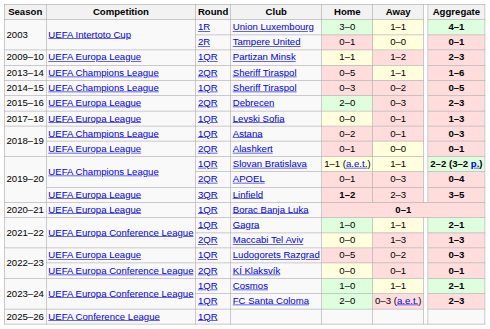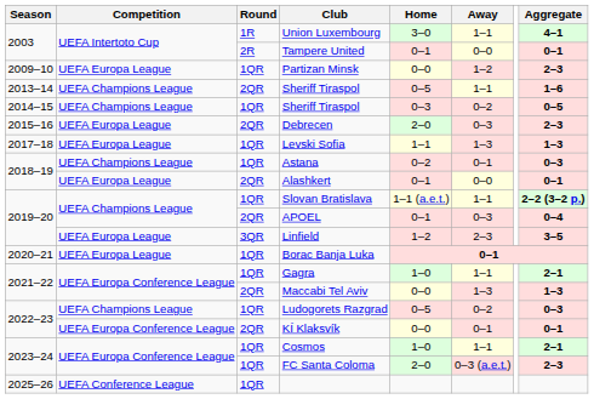 <table class="wikitable">
 <tr>
 <th>Season</th>
 <th>Competition</th>
 <th>Round</th>
 <th>Club</th>
 <th>Home</th>
 <th>Away</th>
 <th style="background:white" rowspan=13></th>
 <th>Aggregate</th>
 </tr>
 <tr>
 <td rowspan=2>2003</td>
 <td rowspan=2><a href='#'>UEFA Intertoto Cup</a></td>
 <td><a href='#'>1R</a></td>
 <td> <a href='#'>Union Luxembourg</a></td>
 <td bgcolor="#ddffdd" style="text-align:center;">3–0</td>
 <td bgcolor="#ffffdd" style="text-align:center;">1–1</td>
 <td bgcolor="#ddffdd" style="text-align:center;"><strong>4–1</strong></td>
 </tr>
 <tr>
 <td><a href='#'>2R</a></td>
 <td> <a href='#'>Tampere United</a></td>
 <td bgcolor="#ffdddd" style="text-align:center;">0–1</td>
 <td bgcolor="#ffffdd" style="text-align:center;">0–0</td>
 <td bgcolor="#ffdddd" style="text-align:center;"><strong>0–1</strong></td>
 </tr>
 <tr>
 <td>2009–10</td>
 <td><a href='#'>UEFA Europa League</a></td>
 <td><a href='#'>1QR</a></td>
 <td> <a href='#'>Partizan Minsk</a></td>
-<td bgcolor="#ffffdd" style="text-align:center;">1–1</td>
+<td bgcolor="#ffffdd" style="text-align:center;">0–0</td>
 <td bgcolor="#ffdddd" style="text-align:center;">1–2</td>
 <td bgcolor="#ffdddd" style="text-align:center;"><strong>2–3</strong></td>
 </tr>
 <tr>
 <td>2013–14</td>
 <td><a href='#'>UEFA Champions League</a></td>
 <td><a href='#'>2QR</a></td>
 <td> <a href='#'>Sheriff Tiraspol</a></td>
 <td bgcolor="#ffdddd" style="text-align:center;">0–5</td>
 <td bgcolor="#ffffdd" style="text-align:center;">1–1</td>
 <td bgcolor="#ffdddd" style="text-align:center;"><strong>1–6</strong></td>
 </tr>
 <tr>
 <td>2014–15</td>
 <td><a href='#'>UEFA Champions League</a></td>
 <td><a href='#'>1QR</a></td>
 <td> <a href='#'>Sheriff Tiraspol</a></td>
 <td bgcolor="#ffdddd" style="text-align:center;">0–3</td>
 <td bgcolor="#ffdddd" style="text-align:center;">0–2</td>
 <td bgcolor="#ffdddd" style="text-align:center;"><strong>0–5</strong></td>
 </tr>
 <tr>
 <td>2015–16</td>
 <td><a href='#'>UEFA Europa League</a></td>
 <td><a href='#'>2QR</a></td>
 <td> <a href='#'>Debrecen</a></td>
 <td bgcolor="#ddffdd" style="text-align:center;">2–0</td>
 <td bgcolor="#ffdddd" style="text-align:center;">0–3</td>
 <td bgcolor="#ffdddd" style="text-align:center;"><strong>2–3</strong></td>
 </tr>
 <tr>
 <td>2017–18</td>
 <td><a href='#'>UEFA Europa League</a></td>
 <td><a href='#'>1QR</a></td>
 <td> <a href='#'>Levski Sofia</a></td>
-<td bgcolor="#ffffdd" style="text-align:center;">0–0</td>
-<td bgcolor="#ffdddd" style="text-align:center;">0–1</td>
+<td bgcolor="#ffffdd" style="text-align:center;">1–1</td>
+<td bgcolor="#ffdddd" style="text-align:center;">1–3</td>
 <td bgcolor="#ffdddd" style="text-align:center;"><strong>1–3</strong></td>
 </tr>
 <tr>
 <td rowspan=2>2018–19</td>
 <td><a href='#'>UEFA Champions League</a></td>
 <td><a href='#'>1QR</a></td>
 <td> <a href='#'>Astana</a></td>
 <td bgcolor="#ffdddd" style="text-align:center;">0–2</td>
 <td bgcolor="#ffdddd" style="text-align:center;">0–1</td>
 <td bgcolor="#ffdddd" style="text-align:center;"><strong>0–3</strong></td>
 </tr>
 <tr>
 <td><a href='#'>UEFA Europa League</a></td>
 <td><a href='#'>2QR</a></td>
 <td> <a href='#'>Alashkert</a></td>
 <td bgcolor="#ffdddd" style="text-align:center;">0–1</td>
 <td bgcolor="#ffffdd" style="text-align:center;">0–0</td>
 <td bgcolor="#ffdddd" style="text-align:center;"><strong>0–1</strong></td>
 </tr>
 <tr>
 <td rowspan=3>2019–20</td>
 <td rowspan=2><a href='#'>UEFA Champions League</a></td>
 <td><a href='#'>1QR</a></td>
 <td> <a href='#'>Slovan Bratislava</a></td>
 <td bgcolor="#ffffdd" style="text-align:center;">1–1 (<a href='#'>a.e.t.</a>)</td>
 <td bgcolor="#ffffdd" style="text-align:center;">1–1</td>
 <td bgcolor="#ddffdd" style="text-align:center;"><strong>2–2 (3–2 <a href='#'>p.</a>)</strong></td>
 </tr>
 <tr>
 <td><a href='#'>2QR</a></td>
 <td> <a href='#'>APOEL</a></td>
 <td bgcolor="#ffdddd" style="text-align:center;">0–1</td>
 <td bgcolor="#ffdddd" style="text-align:center;">0–3</td>
 <td bgcolor="#ffdddd" style="text-align:center;"><strong>0–4</strong></td>
 </tr>
 <tr>
 <td><a href='#'>UEFA Europa League</a></td>
 <td><a href='#'>3QR</a></td>
 <td> <a href='#'>Linfield</a></td>
-<td bgcolor="#ffdddd" style="text-align:center;"><strong>1–2</strong></td>
+<td bgcolor="#ffdddd" style="text-align:center;">1–2</td>
 <td bgcolor="#ffdddd" style="text-align:center;">2–3</td>
 <td bgcolor="#ffdddd" style="text-align:center;"><strong>3–5</strong></td>
 </tr>
 <tr>
 <td>2020–21</td>
 <td><a href='#'>UEFA Europa League</a></td>
 <td><a href='#'>1QR</a></td>
 <td> <a href='#'>Borac Banja Luka</a></td>
 <td bgcolor="#ffdddd" style="text-align:center;" colspan=4><strong>0–1</strong></td>
 </tr>
 <tr>
 <td rowspan=2>2021–22</td>
 <td rowspan=2><a href='#'>UEFA Europa Conference League</a></td>
 <td><a href='#'>1QR</a></td>
 <td> <a href='#'>Gagra</a></td>
 <td bgcolor="#ddffdd" style="text-align:center;">1–0</td>
 <td bgcolor="#ffffdd" style="text-align:center;">1–1</td>
 <th style="background:white" rowspan=10></th>
 <td bgcolor="#ddffdd" style="text-align:center;"><strong>2–1</strong></td>
 </tr>
 <tr>
 <td><a href='#'>2QR</a></td>
 <td> <a href='#'>Maccabi Tel Aviv</a></td>
 <td bgcolor="#ffffdd" style="text-align:center;">0–0</td>
 <td bgcolor="#ffdddd" style="text-align:center;">1–3</td>
 <td bgcolor="#ffdddd" style="text-align:center;"><strong>1–3</strong></td>
 </tr>
 <tr>
 <td rowspan=2>2022–23</td>
-<td><a href='#'>UEFA Europa League</a></td>
+<td><a href='#'>UEFA Champions League</a></td>
 <td><a href='#'>1QR</a></td>
 <td> <a href='#'>Ludogorets Razgrad</a></td>
 <td bgcolor="#ffdddd" style="text-align:center;">0–5</td>
 <td bgcolor="#ffdddd" style="text-align:center;">0–2</td>
 <td bgcolor="#ffdddd" style="text-align:center;"><strong>0–3</strong></td>
 </tr>
 <tr>
 <td><a href='#'>UEFA Europa Conference League</a></td>
 <td><a href='#'>2QR</a></td>
 <td> <a href='#'>KÍ Klaksvík</a></td>
 <td bgcolor="#ffffdd" style="text-align:center;">0–0</td>
 <td bgcolor="#ffdddd" style="text-align:center;">0–1</td>
 <td bgcolor="#ffdddd" style="text-align:center;"><strong>0–1</strong></td>
 </tr>
 <tr>
 <td rowspan=2>2023–24</td>
 <td rowspan=2><a href='#'>UEFA Europa Conference League</a></td>
 <td><a href='#'>1QR</a></td>
 <td> <a href='#'>Cosmos</a></td>
 <td bgcolor="#ddffdd" style="text-align:center;">1–0</td>
 <td bgcolor="#ffffdd" style="text-align:center;">1–1</td>
 <td bgcolor="#ddffdd" style="text-align:center;"><strong>2–1</strong></td>
 </tr>
 <tr>
 <td><a href='#'>1QR</a></td>
 <td> <a href='#'>FC Santa Coloma</a></td>
 <td bgcolor="#ddffdd" style="text-align:center;">2–0</td>
 <td bgcolor="#ffdddd" style="text-align:center;">0–3 (<a href='#'>a.e.t.</a>)</td>
 <td bgcolor="#ffdddd" style="text-align:center;"><strong>2–3</strong></td>
 </tr>
 <tr>
 <td>2025–26</td>
 <td><a href='#'>UEFA Conference League</a></td>
 <td><a href='#'>1QR</a></td>
 <td></td>
 <td style="text-align:center;"></td>
 <td style="text-align:center;"></td>
 <td style="text-align:center;"></td>
 </tr>
 </table>
